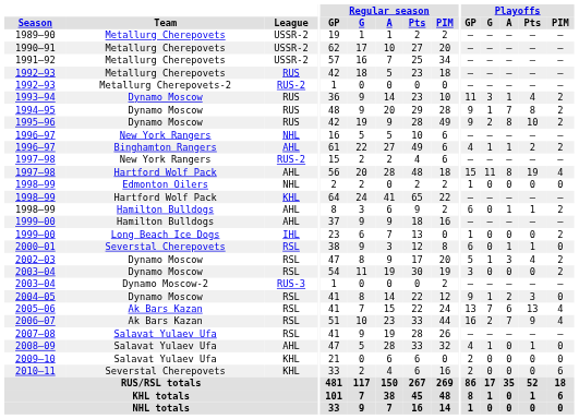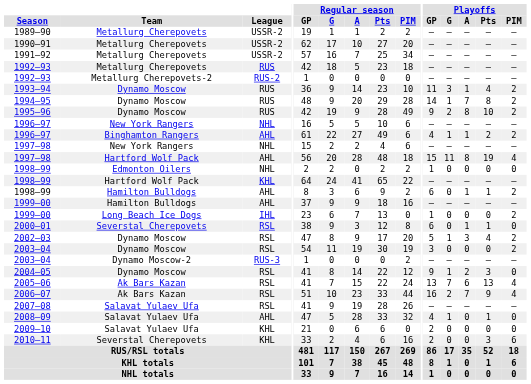 <table border="0" cellpadding="1" cellspacing="0" style="text-align:center; width:60em">
 <tr bgcolor="#e0e0e0">
 <th colspan="3" bgcolor="#ffffff"></th>
 <th rowspan="100" bgcolor="#ffffff"></th>
 <th colspan="5"><a href='#'>Regular season</a></th>
 <th rowspan="100" bgcolor="#ffffff"></th>
 <th colspan="5"><a href='#'>Playoffs</a></th>
 </tr>
 <tr bgcolor="#e0e0e0">
 <th><a href='#'>Season</a></th>
 <th>Team</th>
 <th>League</th>
 <th>GP</th>
 <th><a href='#'>G</a></th>
 <th><a href='#'>A</a></th>
 <th><a href='#'>Pts</a></th>
 <th><a href='#'>PIM</a></th>
 <th>GP</th>
 <th>G</th>
 <th>A</th>
 <th>Pts</th>
 <th>PIM</th>
 </tr>
 <tr>
 <td>1989–90</td>
 <td><a href='#'>Metallurg Cherepovets</a></td>
 <td>USSR-2</td>
 <td>19</td>
 <td>1</td>
 <td>1</td>
 <td>2</td>
 <td>2</td>
 <td>—</td>
 <td>—</td>
 <td>—</td>
 <td>—</td>
 <td>—</td>
 </tr>
 <tr bgcolor="#f0f0f0">
 <td>1990–91</td>
 <td>Metallurg Cherepovets</td>
 <td>USSR-2</td>
 <td>62</td>
 <td>17</td>
 <td>10</td>
 <td>27</td>
 <td>20</td>
 <td>—</td>
 <td>—</td>
 <td>—</td>
 <td>—</td>
 <td>—</td>
 </tr>
 <tr>
 <td>1991–92</td>
 <td>Metallurg Cherepovets</td>
 <td>USSR-2</td>
 <td>57</td>
 <td>16</td>
 <td>7</td>
 <td>25</td>
 <td>34</td>
 <td>—</td>
 <td>—</td>
 <td>—</td>
 <td>—</td>
 <td>—</td>
 </tr>
 <tr bgcolor="#f0f0f0">
 <td><a href='#'>1992–93</a></td>
 <td>Metallurg Cherepovets</td>
 <td><a href='#'>RUS</a></td>
 <td>42</td>
 <td>18</td>
 <td>5</td>
 <td>23</td>
 <td>18</td>
 <td>—</td>
 <td>—</td>
 <td>—</td>
 <td>—</td>
 <td>—</td>
 </tr>
 <tr>
 <td><a href='#'>1992–93</a></td>
 <td>Metallurg Cherepovets-2</td>
 <td><a href='#'>RUS-2</a></td>
 <td>1</td>
 <td>0</td>
 <td>0</td>
 <td>0</td>
 <td>0</td>
 <td>—</td>
 <td>—</td>
 <td>—</td>
 <td>—</td>
 <td>—</td>
 </tr>
 <tr bgcolor="#f0f0f0">
 <td><a href='#'>1993–94</a></td>
 <td><a href='#'>Dynamo Moscow</a></td>
 <td>RUS</td>
 <td>36</td>
 <td>9</td>
 <td>14</td>
 <td>23</td>
 <td>10</td>
 <td>11</td>
 <td>3</td>
 <td>1</td>
 <td>4</td>
 <td>2</td>
 </tr>
 <tr>
 <td><a href='#'>1994–95</a></td>
 <td>Dynamo Moscow</td>
 <td>RUS</td>
 <td>48</td>
 <td>9</td>
 <td>20</td>
 <td>29</td>
 <td>28</td>
-<td>9</td>
+<td>14</td>
 <td>1</td>
 <td>7</td>
 <td>8</td>
 <td>2</td>
 </tr>
 <tr bgcolor="#f0f0f0">
 <td><a href='#'>1995–96</a></td>
 <td>Dynamo Moscow</td>
 <td>RUS</td>
 <td>42</td>
 <td>19</td>
 <td>9</td>
 <td>28</td>
 <td>49</td>
 <td>9</td>
 <td>2</td>
 <td>8</td>
 <td>10</td>
 <td>2</td>
 </tr>
 <tr>
 <td><a href='#'>1996–97</a></td>
 <td><a href='#'>New York Rangers</a></td>
 <td><a href='#'>NHL</a></td>
 <td>16</td>
 <td>5</td>
 <td>5</td>
 <td>10</td>
 <td>6</td>
 <td>—</td>
 <td>—</td>
 <td>—</td>
 <td>—</td>
 <td>—</td>
 </tr>
 <tr bgcolor="#f0f0f0">
 <td><a href='#'>1996–97</a></td>
 <td><a href='#'>Binghamton Rangers</a></td>
 <td><a href='#'>AHL</a></td>
 <td>61</td>
 <td>22</td>
 <td>27</td>
 <td>49</td>
 <td>6</td>
 <td>4</td>
 <td>1</td>
 <td>1</td>
 <td>2</td>
 <td>2</td>
 </tr>
 <tr>
 <td><a href='#'>1997–98</a></td>
 <td>New York Rangers</td>
-<td><a href='#'>RUS-2</a></td>
+<td>NHL</td>
 <td>15</td>
 <td>2</td>
 <td>2</td>
 <td>4</td>
 <td>6</td>
 <td>—</td>
 <td>—</td>
 <td>—</td>
 <td>—</td>
 <td>—</td>
 </tr>
 <tr bgcolor="#f0f0f0">
 <td><a href='#'>1997–98</a></td>
 <td><a href='#'>Hartford Wolf Pack</a></td>
 <td>AHL</td>
 <td>56</td>
 <td>20</td>
 <td>28</td>
 <td>48</td>
 <td>18</td>
 <td>15</td>
 <td>11</td>
 <td>8</td>
 <td>19</td>
 <td>4</td>
 </tr>
 <tr>
 <td><a href='#'>1998–99</a></td>
 <td><a href='#'>Edmonton Oilers</a></td>
 <td>NHL</td>
 <td>2</td>
 <td>2</td>
 <td>0</td>
 <td>2</td>
 <td>2</td>
 <td>1</td>
 <td>0</td>
 <td>0</td>
 <td>0</td>
 <td>0</td>
 </tr>
 <tr bgcolor="#f0f0f0">
 <td><a href='#'>1998–99</a></td>
 <td>Hartford Wolf Pack</td>
 <td><a href='#'>KHL</a></td>
 <td>64</td>
 <td>24</td>
 <td>41</td>
 <td>65</td>
 <td>22</td>
 <td>—</td>
 <td>—</td>
 <td>—</td>
 <td>—</td>
 <td>—</td>
 </tr>
 <tr>
 <td>1998–99</td>
 <td><a href='#'>Hamilton Bulldogs</a></td>
 <td>AHL</td>
 <td>8</td>
 <td>3</td>
 <td>6</td>
 <td>9</td>
 <td>2</td>
 <td>6</td>
 <td>0</td>
 <td>1</td>
 <td>1</td>
 <td>2</td>
 </tr>
 <tr bgcolor="#f0f0f0">
 <td><a href='#'>1999–00</a></td>
 <td>Hamilton Bulldogs</td>
 <td>AHL</td>
 <td>37</td>
 <td>9</td>
 <td>9</td>
 <td>18</td>
 <td>16</td>
 <td>—</td>
 <td>—</td>
 <td>—</td>
 <td>—</td>
 <td>—</td>
 </tr>
 <tr>
 <td><a href='#'>1999–00</a></td>
 <td><a href='#'>Long Beach Ice Dogs</a></td>
 <td><a href='#'>IHL</a></td>
 <td>23</td>
 <td>6</td>
 <td>7</td>
 <td>13</td>
 <td>0</td>
 <td>1</td>
 <td>0</td>
 <td>0</td>
 <td>0</td>
 <td>2</td>
 </tr>
 <tr bgcolor="#f0f0f0">
 <td><a href='#'>2000–01</a></td>
 <td><a href='#'>Severstal Cherepovets</a></td>
 <td><a href='#'>RSL</a></td>
 <td>38</td>
 <td>9</td>
 <td>3</td>
 <td>12</td>
 <td>8</td>
 <td>6</td>
 <td>0</td>
 <td>1</td>
 <td>1</td>
 <td>0</td>
 </tr>
 <tr>
 <td><a href='#'>2002–03</a></td>
 <td>Dynamo Moscow</td>
 <td>RSL</td>
 <td>47</td>
 <td>8</td>
 <td>9</td>
 <td>17</td>
 <td>20</td>
 <td>5</td>
 <td>1</td>
 <td>3</td>
 <td>4</td>
 <td>2</td>
 </tr>
 <tr bgcolor="#f0f0f0">
 <td><a href='#'>2003–04</a></td>
 <td>Dynamo Moscow</td>
 <td>RSL</td>
 <td>54</td>
 <td>11</td>
 <td>19</td>
 <td>30</td>
 <td>19</td>
 <td>3</td>
 <td>0</td>
 <td>0</td>
 <td>0</td>
 <td>2</td>
 </tr>
 <tr>
 <td><a href='#'>2003–04</a></td>
 <td>Dynamo Moscow-2</td>
 <td><a href='#'>RUS-3</a></td>
 <td>1</td>
 <td>0</td>
 <td>0</td>
 <td>0</td>
 <td>2</td>
 <td>—</td>
 <td>—</td>
 <td>—</td>
 <td>—</td>
 <td>—</td>
 </tr>
 <tr bgcolor="#f0f0f0">
 <td><a href='#'>2004–05</a></td>
 <td>Dynamo Moscow</td>
 <td>RSL</td>
 <td>41</td>
 <td>8</td>
 <td>14</td>
 <td>22</td>
 <td>12</td>
 <td>9</td>
 <td>1</td>
 <td>2</td>
 <td>3</td>
 <td>0</td>
 </tr>
 <tr>
 <td><a href='#'>2005–06</a></td>
 <td><a href='#'>Ak Bars Kazan</a></td>
 <td>RSL</td>
 <td>41</td>
 <td>7</td>
 <td>15</td>
 <td>22</td>
 <td>24</td>
 <td>13</td>
 <td>7</td>
 <td>6</td>
 <td>13</td>
 <td>4</td>
 </tr>
 <tr bgcolor="#f0f0f0">
 <td><a href='#'>2006–07</a></td>
 <td>Ak Bars Kazan</td>
 <td>RSL</td>
 <td>51</td>
 <td>10</td>
 <td>23</td>
 <td>33</td>
 <td>44</td>
 <td>16</td>
 <td>2</td>
 <td>7</td>
 <td>9</td>
 <td>4</td>
 </tr>
 <tr>
 <td><a href='#'>2007–08</a></td>
 <td><a href='#'>Salavat Yulaev Ufa</a></td>
 <td>RSL</td>
 <td>41</td>
 <td>9</td>
 <td>19</td>
 <td>28</td>
 <td>26</td>
 <td>—</td>
 <td>—</td>
 <td>—</td>
 <td>—</td>
 <td>—</td>
 </tr>
 <tr bgcolor="#f0f0f0">
 <td><a href='#'>2008–09</a></td>
 <td>Salavat Yulaev Ufa</td>
 <td>AHL</td>
 <td>47</td>
 <td>5</td>
 <td>28</td>
 <td>33</td>
 <td>32</td>
 <td>4</td>
 <td>1</td>
 <td>0</td>
 <td>1</td>
 <td>0</td>
 </tr>
 <tr>
 <td><a href='#'>2009–10</a></td>
 <td>Salavat Yulaev Ufa</td>
 <td>KHL</td>
 <td>21</td>
 <td>0</td>
 <td>6</td>
 <td>6</td>
 <td>0</td>
 <td>2</td>
 <td>0</td>
 <td>0</td>
 <td>0</td>
 <td>0</td>
 </tr>
 <tr bgcolor="#f0f0f0">
 <td><a href='#'>2010–11</a></td>
 <td>Severstal Cherepovets</td>
 <td>KHL</td>
 <td>33</td>
 <td>2</td>
 <td>4</td>
 <td>6</td>
 <td>16</td>
 <td>2</td>
 <td>0</td>
 <td>0</td>
-<td>0</td>
+<td>3</td>
 <td>6</td>
 </tr>
 <tr bgcolor="#e0e0e0">
 <th colspan="3">RUS/RSL totals</th>
 <th>481</th>
 <th>117</th>
 <th>150</th>
 <th>267</th>
 <th>269</th>
 <th>86</th>
 <th>17</th>
 <th>35</th>
 <th>52</th>
 <th>18</th>
 </tr>
 <tr bgcolor="#e0e0e0">
 <th colspan="3">KHL totals</th>
 <th>101</th>
 <th>7</th>
 <th>38</th>
 <th>45</th>
 <th>48</th>
 <th>8</th>
 <th>1</th>
 <th>0</th>
 <th>1</th>
 <th>6</th>
 </tr>
 <tr bgcolor="#e0e0e0">
 <th colspan="3">NHL totals</th>
 <th>33</th>
 <th>9</th>
 <th>7</th>
 <th>16</th>
 <th>14</th>
 <th>1</th>
 <th>0</th>
 <th>0</th>
 <th>0</th>
 <th>0</th>
 </tr>
 </table>
